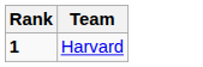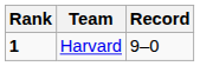 <table class="wikitable">
 <tr>
 <th>Rank</th>
 <th>Team</th>
+<th>Record</th>
 </tr>
 <tr>
 <td><strong>1</strong></td>
 <td><a href='#'>Harvard</a></td>
+<td>9–0</td>
 </tr>
 </table>
